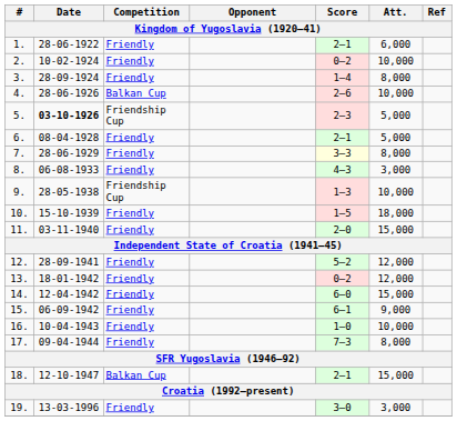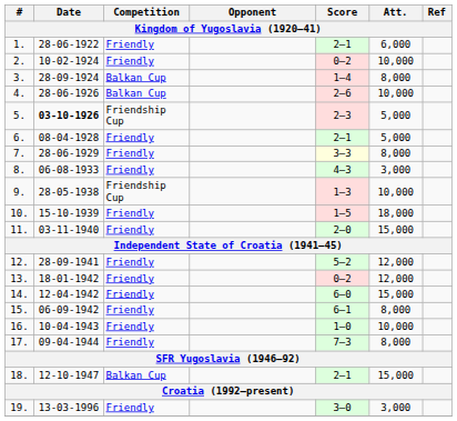 <table class="wikitable" style="font-size:95%; text-align: center;">
 <tr>
 <th width="30">#</th>
 <th width="80">Date</th>
 <th width="100">Competition</th>
 <th width="150">Opponent</th>
 <th width="60">Score</th>
 <th width="60">Att.</th>
 <th width="30">Ref</th>
 </tr>
 <tr>
 <th colspan="7"><a href='#'>Kingdom of Yugoslavia</a> (1920–41)</th>
 </tr>
 <tr>
 <td>1.</td>
 <td>28-06-1922</td>
 <td align="left"><a href='#'>Friendly</a></td>
 <td align="left"></td>
 <td bgcolor="#ddffdd">2–1</td>
 <td>6,000</td>
 <td></td>
 </tr>
 <tr>
 <td>2.</td>
 <td>10-02-1924</td>
 <td align="left"><a href='#'>Friendly</a></td>
 <td align="left"></td>
 <td bgcolor="#ffdddd">0–2</td>
 <td>10,000</td>
 <td></td>
 </tr>
 <tr>
 <td>3.</td>
 <td>28-09-1924</td>
-<td align="left"><a href='#'>Friendly</a></td>
+<td align="left"><a href='#'>Balkan Cup</a></td>
 <td align="left"></td>
 <td bgcolor="#ffdddd">1–4</td>
 <td>8,000</td>
 <td></td>
 </tr>
 <tr>
 <td>4.</td>
 <td>28-06-1926</td>
 <td align="left"><a href='#'>Balkan Cup</a></td>
 <td align="left"></td>
 <td bgcolor="#ffdddd">2–6</td>
 <td>10,000</td>
 <td></td>
 </tr>
 <tr>
 <td>5.</td>
 <td><strong>03-10-1926</strong></td>
 <td align="left">Friendship Cup</td>
 <td align="left"></td>
 <td bgcolor="#ffdddd">2–3</td>
 <td>5,000</td>
 <td></td>
 </tr>
 <tr>
 <td>6.</td>
 <td>08-04-1928</td>
 <td align="left"><a href='#'>Friendly</a></td>
 <td align="left"></td>
 <td bgcolor="#ddffdd">2–1</td>
 <td>5,000</td>
 <td></td>
 </tr>
 <tr>
 <td>7.</td>
 <td>28-06-1929</td>
 <td align="left"><a href='#'>Friendly</a></td>
 <td align="left"></td>
 <td bgcolor="#ffffdd">3–3</td>
 <td>8,000</td>
 <td></td>
 </tr>
 <tr>
 <td>8.</td>
 <td>06-08-1933</td>
 <td align="left"><a href='#'>Friendly</a></td>
 <td align="left"></td>
 <td bgcolor="#ddffdd">4–3</td>
 <td>3,000</td>
 <td></td>
 </tr>
 <tr>
 <td>9.</td>
 <td>28-05-1938</td>
 <td align="left">Friendship Cup</td>
 <td align="left"></td>
 <td bgcolor="#ffdddd">1–3</td>
 <td>10,000</td>
 <td></td>
 </tr>
 <tr>
 <td>10.</td>
 <td>15-10-1939</td>
 <td align="left"><a href='#'>Friendly</a></td>
 <td align="left"></td>
 <td bgcolor="#ffdddd">1–5</td>
 <td>18,000</td>
 <td></td>
 </tr>
 <tr>
 <td>11.</td>
 <td>03-11-1940</td>
 <td align="left"><a href='#'>Friendly</a></td>
 <td align="left"></td>
 <td bgcolor="#ddffdd">2–0</td>
 <td>15,000</td>
 <td></td>
 </tr>
 <tr>
 <th colspan="7"><a href='#'>Independent State of Croatia</a> (1941–45)</th>
 </tr>
 <tr>
 <td>12.</td>
 <td>28-09-1941</td>
 <td align="left"><a href='#'>Friendly</a></td>
 <td align="left"></td>
 <td bgcolor="#ddffdd">5–2</td>
 <td>12,000</td>
 <td></td>
 </tr>
 <tr>
 <td>13.</td>
 <td>18-01-1942</td>
 <td align="left"><a href='#'>Friendly</a></td>
 <td align="left"></td>
 <td bgcolor="#ffdddd">0–2</td>
 <td>12,000</td>
 <td></td>
 </tr>
 <tr>
 <td>14.</td>
 <td>12-04-1942</td>
 <td align="left"><a href='#'>Friendly</a></td>
 <td align="left"></td>
 <td bgcolor="#ddffdd">6–0</td>
 <td>15,000</td>
 <td></td>
 </tr>
 <tr>
 <td>15.</td>
 <td>06-09-1942</td>
 <td align="left"><a href='#'>Friendly</a></td>
 <td align="left"></td>
 <td bgcolor="#ddffdd">6–1</td>
-<td>9,000</td>
+<td>8,000</td>
 <td></td>
 </tr>
 <tr>
 <td>16.</td>
 <td>10-04-1943</td>
 <td align="left"><a href='#'>Friendly</a></td>
 <td align="left"></td>
 <td bgcolor="#ddffdd">1–0</td>
 <td>10,000</td>
 <td></td>
 </tr>
 <tr>
 <td>17.</td>
 <td>09-04-1944</td>
 <td align="left"><a href='#'>Friendly</a></td>
 <td align="left"></td>
 <td bgcolor="#ddffdd">7–3</td>
 <td>8,000</td>
 <td></td>
 </tr>
 <tr>
 <th colspan="7"><a href='#'>SFR Yugoslavia</a> (1946–92)</th>
 </tr>
 <tr>
 <td>18.</td>
 <td>12-10-1947</td>
 <td align="left"><a href='#'>Balkan Cup</a></td>
 <td align="left"></td>
 <td bgcolor="#ddffdd">2–1</td>
 <td>15,000</td>
 <td></td>
 </tr>
 <tr>
 <th colspan="7"><a href='#'>Croatia</a> (1992–present)</th>
 </tr>
 <tr>
 <td>19.</td>
 <td>13-03-1996</td>
 <td align="left"><a href='#'>Friendly</a></td>
 <td align="left"></td>
 <td bgcolor="#ddffdd">3–0</td>
 <td>3,000</td>
 <td></td>
 </tr>
 <tr>
 </tr>
 </table>
